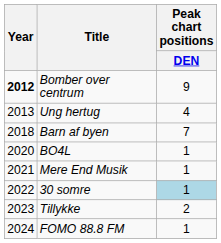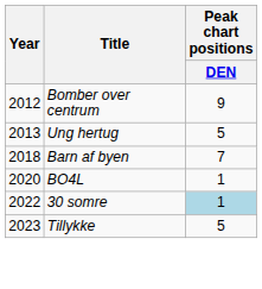 <table class="wikitable">
 <tr>
 <th rowspan="2" align="center">Year</th>
 <th rowspan="2" width="150" align="center">Title</th>
 <th colspan="1" align="center">Peak chart positions</th>
 </tr>
 <tr>
 <th style="width:3em;font-size:100%"><a href='#'>DEN</a><br></th>
 </tr>
 <tr>
-<td align="center"><strong>2012</strong></td>
+<td align="center">2012</td>
 <td><em>Bomber over centrum</em></td>
 <td align="center">9</td>
 </tr>
 <tr>
 <td align="center">2013</td>
 <td><em>Ung hertug</em></td>
-<td align="center">4</td>
+<td align="center">5</td>
 </tr>
 <tr>
 <td align="center">2018</td>
 <td><em>Barn af byen</em></td>
 <td align="center">7</td>
 </tr>
 <tr>
 <td align="center">2020</td>
 <td><em>BO4L</em></td>
 <td align="center">1</td>
 </tr>
 <tr>
-<td align="center">2021</td>
-<td><em>Mere End Musik</em><br></td>
-<td align="center">1</td>
-</tr>
-<tr>
 <td align="center">2022</td>
 <td><em>30 somre</em></td>
 <td align="center" style="background: lightblue;">1<br></td>
 </tr>
 <tr>
 <td align="center">2023</td>
 <td><em>Tillykke</em></td>
-<td align="center">2<br></td>
-</tr>
-<tr>
-<td align="center">2024</td>
-<td><em>FOMO 88.8 FM</em></td>
-<td align="center">1<br></td>
+<td align="center">5<br></td>
 </tr>
 </table>
